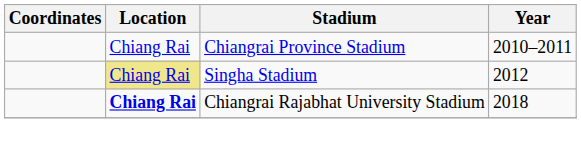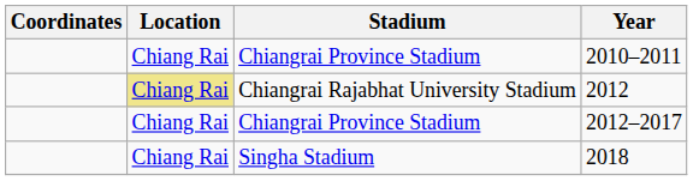 <table class="wikitable sortable">
 <tr>
 <th>Coordinates</th>
 <th>Location</th>
 <th>Stadium</th>
 <th>Year</th>
 </tr>
 <tr>
 <td></td>
 <td><a href='#'>Chiang Rai</a></td>
 <td><a href='#'>Chiangrai Province Stadium</a></td>
 <td>2010–2011</td>
 </tr>
 <tr>
 <td></td>
 <td style="background: khaki;"><a href='#'>Chiang Rai</a></td>
-<td><a href='#'>Singha Stadium</a></td>
+<td>Chiangrai Rajabhat University Stadium</td>
 <td>2012</td>
 </tr>
 <tr>
 <td></td>
-<td><strong><a href='#'>Chiang Rai</a></strong></td>
-<td>Chiangrai Rajabhat University Stadium</td>
+<td><a href='#'>Chiang Rai</a></td>
+<td><a href='#'>Chiangrai Province Stadium</a></td>
+<td>2012–2017</td>
+</tr>
+<tr>
+<td></td>
+<td><a href='#'>Chiang Rai</a></td>
+<td><a href='#'>Singha Stadium</a></td>
 <td>2018</td>
 </tr>
 <tr>
 </tr>
 </table>
